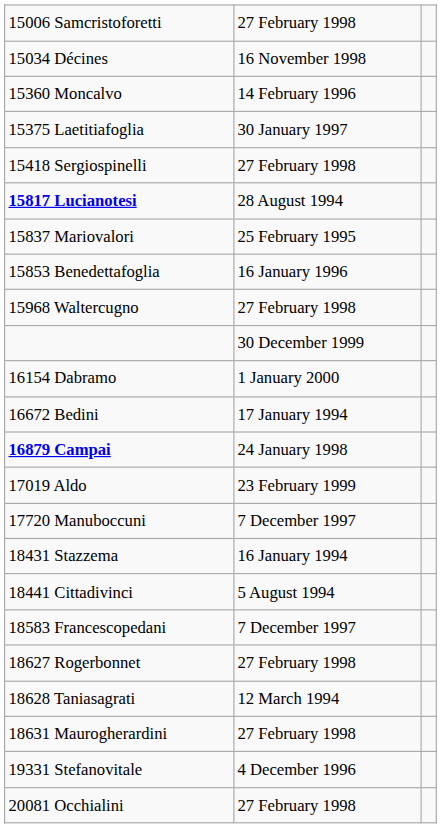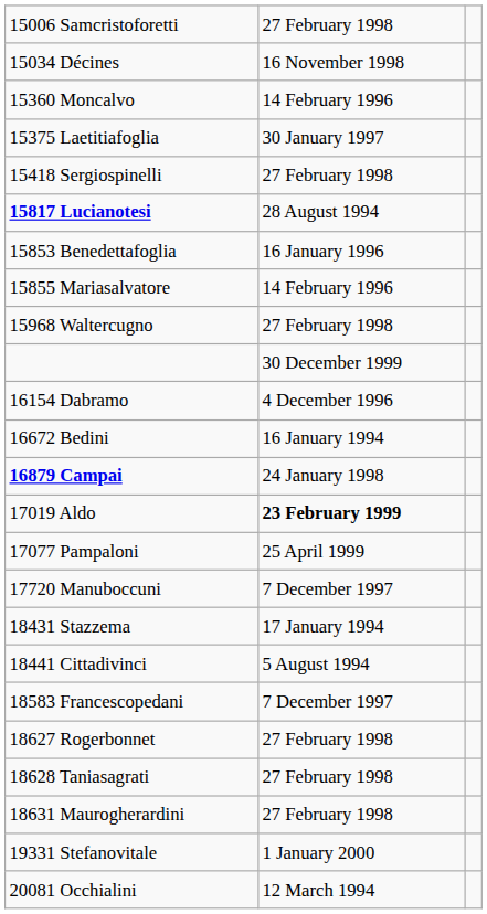 <table class="wikitable" style="font-size: 89%; float: left; width: 26em; margin-right: 1em; height: 700px">
 <tr>
 <td>15006 Samcristoforetti</td>
 <td>27 February 1998</td>
 <td> </td>
 </tr>
 <tr>
 <td>15034 Décines</td>
 <td>16 November 1998</td>
 <td> </td>
 </tr>
 <tr>
 <td>15360 Moncalvo</td>
 <td>14 February 1996</td>
 <td> </td>
 </tr>
 <tr>
 <td>15375 Laetitiafoglia</td>
 <td>30 January 1997</td>
 <td> </td>
 </tr>
 <tr>
 <td>15418 Sergiospinelli</td>
 <td>27 February 1998</td>
 <td> </td>
 </tr>
 <tr>
 <td><strong><a href='#'>15817 Lucianotesi</a></strong></td>
 <td>28 August 1994</td>
 <td> </td>
 </tr>
 <tr>
-<td>15837 Mariovalori</td>
-<td>25 February 1995</td>
-<td></td>
+<td>15853 Benedettafoglia</td>
+<td>16 January 1996</td>
+<td> </td>
 </tr>
 <tr>
-<td>15853 Benedettafoglia</td>
-<td>16 January 1996</td>
+<td>15855 Mariasalvatore</td>
+<td>14 February 1996</td>
 <td> </td>
 </tr>
 <tr>
 <td>15968 Waltercugno</td>
 <td>27 February 1998</td>
 <td> </td>
 </tr>
 <tr>
 <td></td>
 <td>30 December 1999</td>
 <td> </td>
 </tr>
 <tr>
 <td>16154 Dabramo</td>
-<td>1 January 2000</td>
+<td>4 December 1996</td>
 <td> </td>
 </tr>
 <tr>
 <td>16672 Bedini</td>
-<td>17 January 1994</td>
+<td>16 January 1994</td>
 <td> </td>
 </tr>
 <tr>
 <td><strong><a href='#'>16879 Campai</a></strong></td>
 <td>24 January 1998</td>
 <td> </td>
 </tr>
 <tr>
 <td>17019 Aldo</td>
-<td>23 February 1999</td>
+<td><strong>23 February 1999</strong></td>
+<td> </td>
+</tr>
+<tr>
+<td>17077 Pampaloni</td>
+<td>25 April 1999</td>
 <td> </td>
 </tr>
 <tr>
 <td>17720 Manuboccuni</td>
 <td>7 December 1997</td>
 <td></td>
 </tr>
 <tr>
 <td>18431 Stazzema</td>
-<td>16 January 1994</td>
+<td>17 January 1994</td>
 <td> </td>
 </tr>
 <tr>
 <td>18441 Cittadivinci</td>
 <td>5 August 1994</td>
 <td> </td>
 </tr>
 <tr>
 <td>18583 Francescopedani</td>
 <td>7 December 1997</td>
 <td> </td>
 </tr>
 <tr>
 <td>18627 Rogerbonnet</td>
 <td>27 February 1998</td>
 <td> </td>
 </tr>
 <tr>
 <td>18628 Taniasagrati</td>
-<td>12 March 1994</td>
+<td>27 February 1998</td>
 <td> </td>
 </tr>
 <tr>
 <td>18631 Maurogherardini</td>
 <td>27 February 1998</td>
 <td> </td>
 </tr>
 <tr>
 <td>19331 Stefanovitale</td>
-<td>4 December 1996</td>
+<td>1 January 2000</td>
 <td> </td>
 </tr>
 <tr>
 <td>20081 Occhialini</td>
-<td>27 February 1998</td>
+<td>12 March 1994</td>
 <td> </td>
 </tr>
 </table>
